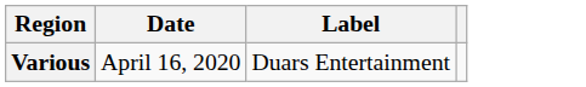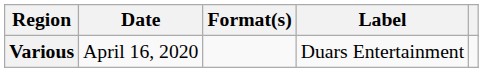 <table class="wikitable plainrowheaders" border="1">
 <tr>
 <th scope="col">Region</th>
 <th scope="col">Date</th>
+<th scope="col">Format(s)</th>
 <th scope="col">Label</th>
 <th scope="col"></th>
 </tr>
 <tr>
 <th scope="row">Various</th>
 <td>April 16, 2020</td>
+<td></td>
 <td>Duars Entertainment</td>
 <td style="text-align:center;"></td>
 </tr>
 </table>
